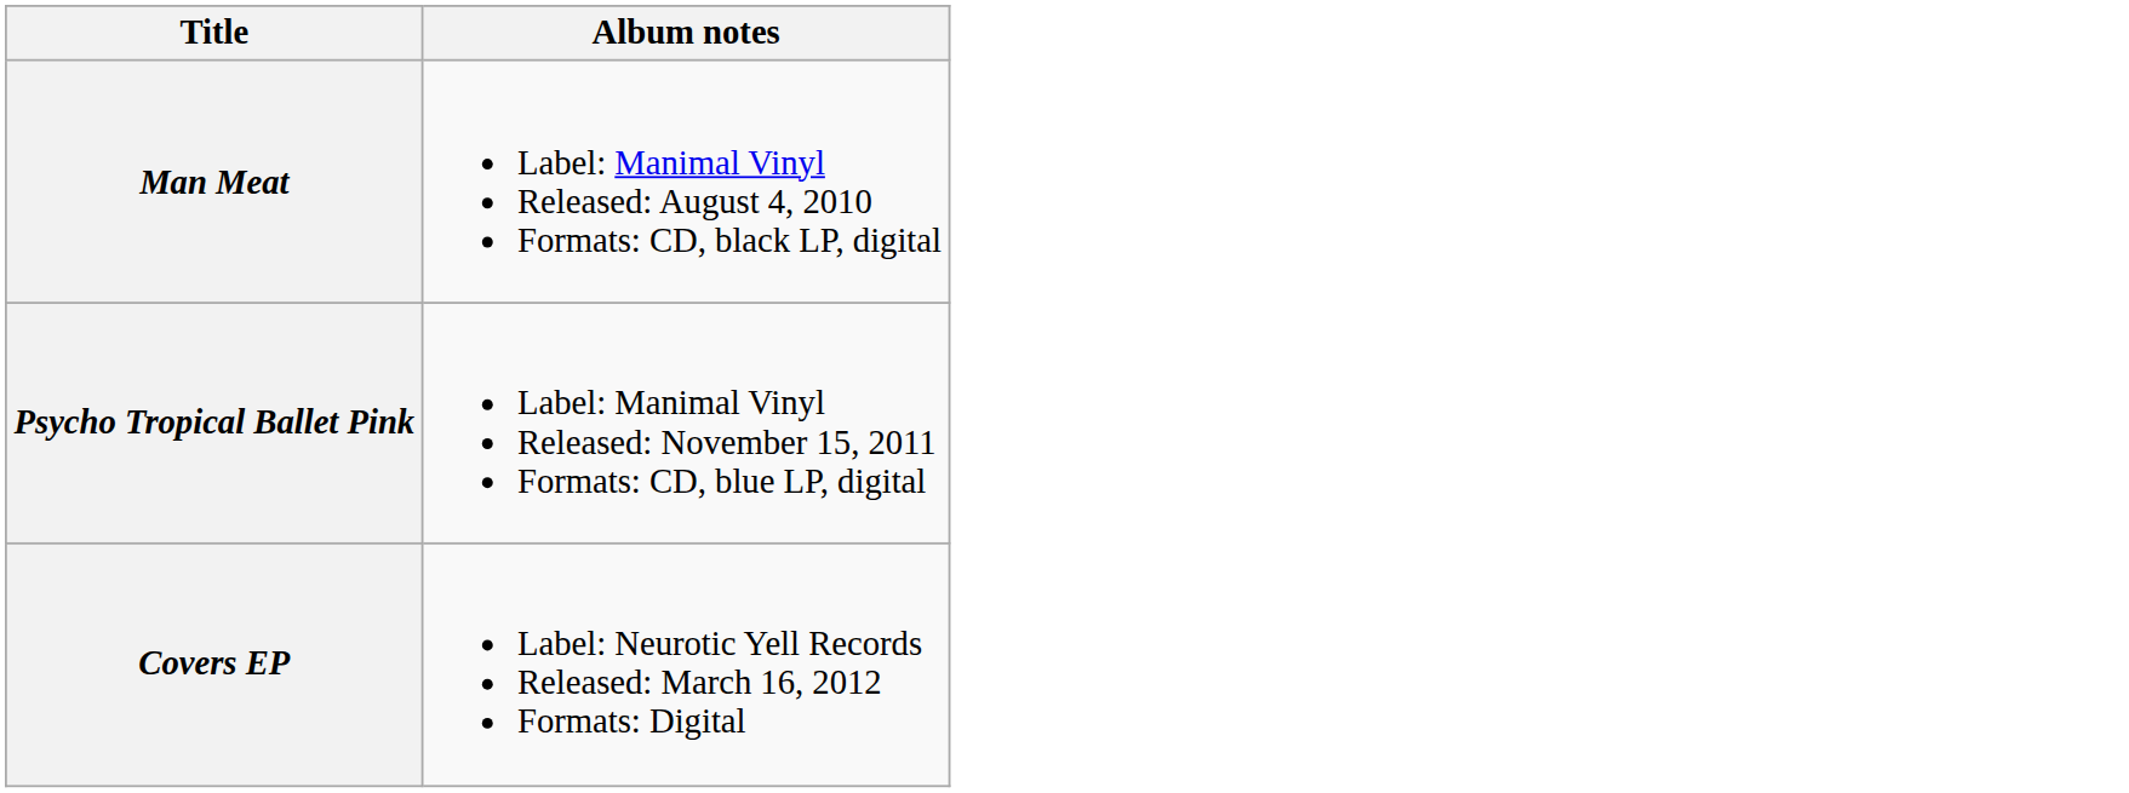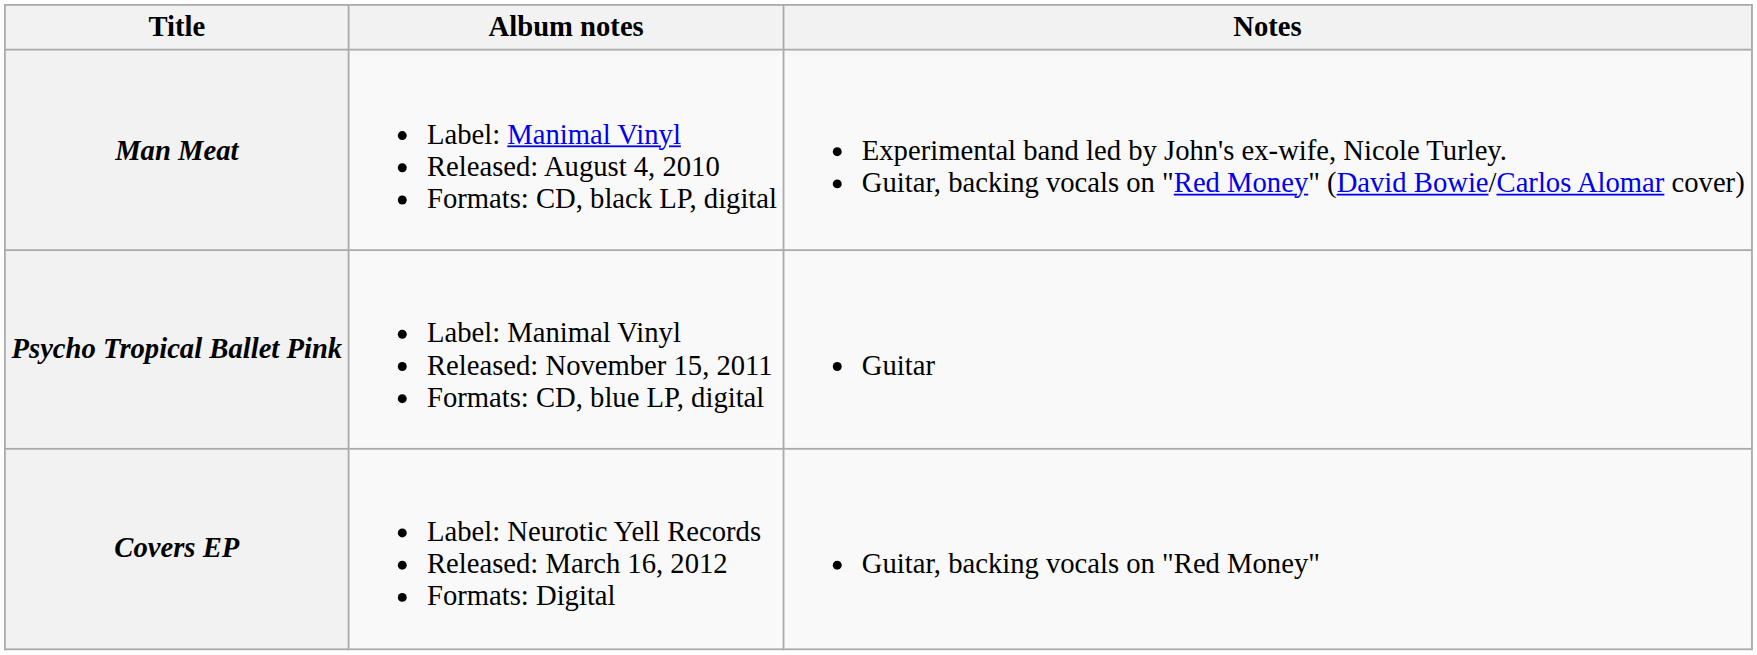 <table class="wikitable plainrowheaders">
 <tr>
 <th scope="col">Title</th>
 <th scope="col">Album notes</th>
+<th scope="col">Notes</th>
 </tr>
 <tr>
 <th scope="row"><em>Man Meat</em></th>
 <td><br><ul><li>Label: <a href='#'>Manimal Vinyl</a></li><li>Released: August 4, 2010</li><li>Formats: CD, black LP, digital</li></ul></td>
+<td><br><ul><li>Experimental band led by John's ex-wife, Nicole Turley.</li><li>Guitar, backing vocals on "<a href='#'>Red Money</a>" (<a href='#'>David Bowie</a>/<a href='#'>Carlos Alomar</a> cover)</li></ul></td>
 </tr>
 <tr>
 <th scope="row"><em>Psycho Tropical Ballet Pink</em></th>
 <td><br><ul><li>Label: Manimal Vinyl</li><li>Released: November 15, 2011</li><li>Formats: CD, blue LP, digital</li></ul></td>
+<td><br><ul><li>Guitar</li></ul></td>
 </tr>
 <tr>
 <th scope="row"><em>Covers EP</em></th>
 <td><br><ul><li>Label: Neurotic Yell Records</li><li>Released: March 16, 2012</li><li>Formats: Digital</li></ul></td>
+<td><br><ul><li>Guitar, backing vocals on "Red Money"</li></ul></td>
 </tr>
 </table>
